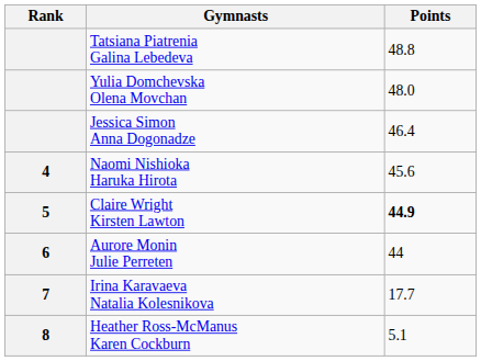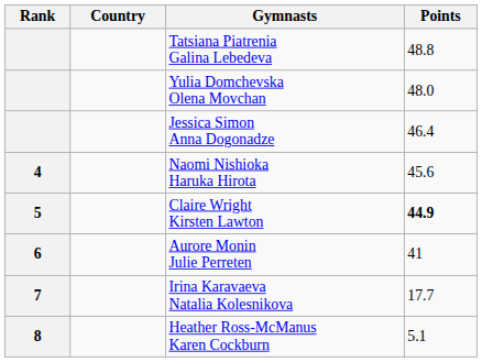 <table class="wikitable" width=500>
 <tr bgcolor="#efefef">
 <th>Rank</th>
+<th>Country</th>
 <th>Gymnasts</th>
 <th>Points</th>
 </tr>
 <tr>
 <th></th>
+<td></td>
 <td><a href='#'>Tatsiana Piatrenia</a><br><a href='#'>Galina Lebedeva</a></td>
 <td>48.8</td>
 </tr>
 <tr>
 <th></th>
+<td></td>
 <td><a href='#'>Yulia Domchevska</a><br><a href='#'>Olena Movchan</a></td>
 <td>48.0</td>
 </tr>
 <tr>
 <th></th>
+<td></td>
 <td><a href='#'>Jessica Simon</a><br><a href='#'>Anna Dogonadze</a></td>
 <td>46.4</td>
 </tr>
 <tr>
 <th>4</th>
+<td></td>
 <td><a href='#'>Naomi Nishioka</a><br><a href='#'>Haruka Hirota</a></td>
 <td>45.6</td>
 </tr>
 <tr>
 <th>5</th>
+<td></td>
 <td><a href='#'>Claire Wright</a><br><a href='#'>Kirsten Lawton</a></td>
 <td><strong>44.9</strong></td>
 </tr>
 <tr>
 <th>6</th>
+<td></td>
 <td><a href='#'>Aurore Monin</a><br> <a href='#'>Julie Perreten</a></td>
-<td>44</td>
+<td>41</td>
 </tr>
 <tr>
 <th>7</th>
+<td></td>
 <td><a href='#'>Irina Karavaeva</a><br><a href='#'>Natalia Kolesnikova</a></td>
 <td>17.7</td>
 </tr>
 <tr>
 <th>8</th>
+<td></td>
 <td><a href='#'>Heather Ross-McManus</a><br><a href='#'>Karen Cockburn</a></td>
 <td>5.1</td>
 </tr>
 </table>
